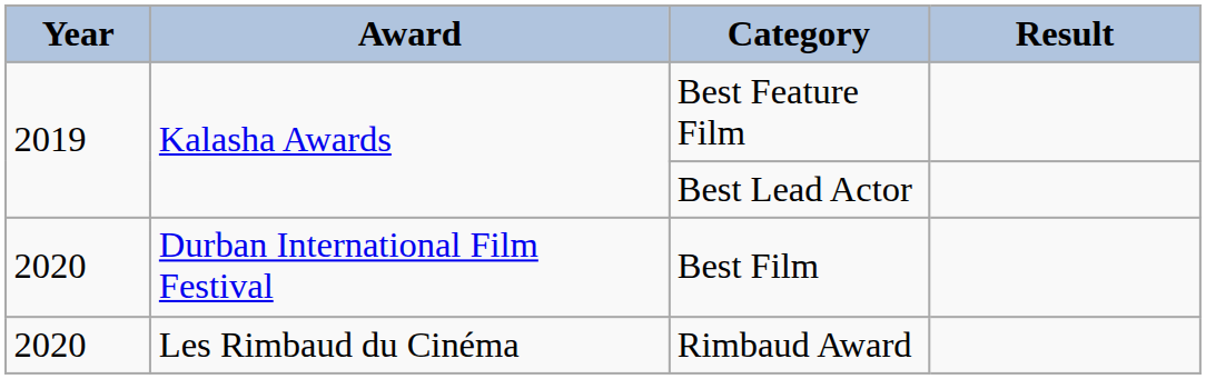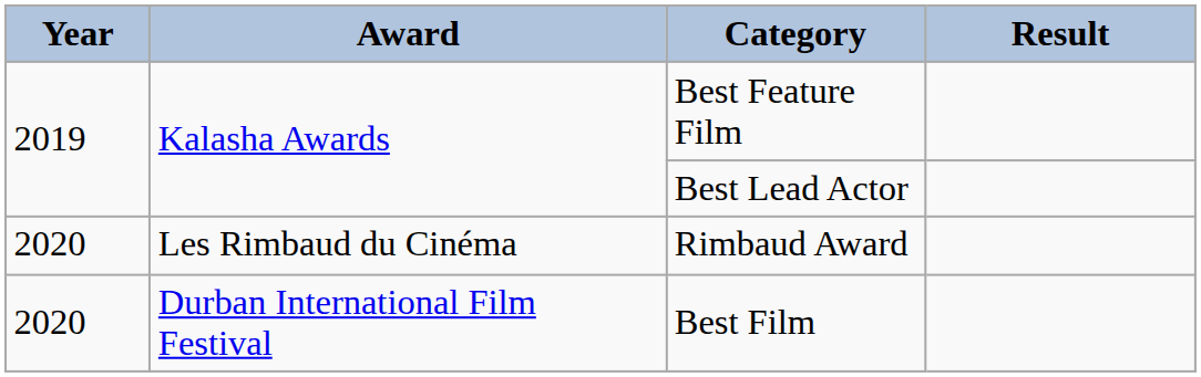 <table class="wikitable" width="60%">
 <tr>
 <th style="width:10pt; background:LightSteelBlue;">Year</th>
 <th style="width:100pt; background:LightSteelBlue;">Award</th>
 <th style="width:40pt; background:LightSteelBlue;">Category</th>
 <th style="width:50pt; background:LightSteelBlue;">Result</th>
 </tr>
 <tr>
 <td rowspan="2">2019</td>
 <td rowspan="2"><a href='#'>Kalasha Awards</a></td>
 <td>Best Feature Film</td>
 <td></td>
 </tr>
 <tr>
 <td>Best Lead Actor</td>
 <td></td>
 </tr>
 <tr>
 <td rowspan="1">2020</td>
+<td rowspan="1">Les Rimbaud du Cinéma</td>
+<td>Rimbaud Award</td>
+<td></td>
+</tr>
+<tr>
+<td rowspan="1">2020</td>
 <td rowspan="1"><a href='#'>Durban International Film Festival</a></td>
 <td>Best Film</td>
 <td></td>
 </tr>
-<tr>
-<td rowspan="1">2020</td>
-<td rowspan="1">Les Rimbaud du Cinéma</td>
-<td>Rimbaud Award</td>
-<td></td>
-</tr>
 </table>
